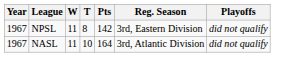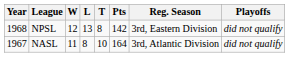 <table class="wikitable">
 <tr>
 <th>Year</th>
 <th>League</th>
 <th>W</th>
+<th>L</th>
 <th>T</th>
 <th>Pts</th>
 <th>Reg. Season</th>
 <th>Playoffs</th>
 </tr>
 <tr>
-<td>1967</td>
+<td>1968</td>
 <td>NPSL</td>
-<td>11</td>
+<td>12</td>
+<td>13</td>
 <td>8</td>
 <td>142</td>
 <td>3rd, Eastern Division</td>
 <td><em>did not qualify</em></td>
 </tr>
 <tr>
 <td>1967</td>
 <td>NASL</td>
 <td>11</td>
+<td>8</td>
 <td>10</td>
 <td>164</td>
 <td>3rd, Atlantic Division</td>
 <td><em>did not qualify</em></td>
 </tr>
 </table>
